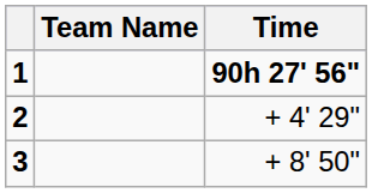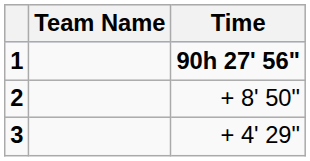 <table class="wikitable">
 <tr style="background:#ccccff;">
 <th></th>
 <th>Team Name</th>
 <th>Time</th>
 </tr>
 <tr>
 <td><strong>1</strong></td>
 <td><strong></strong></td>
 <td align="right"><strong>90h 27' 56"</strong></td>
 </tr>
 <tr>
 <td><strong>2</strong></td>
 <td></td>
-<td align="right">+ 4' 29"</td>
+<td align="right">+ 8' 50"</td>
 </tr>
 <tr>
 <td><strong>3</strong></td>
 <td></td>
-<td align="right">+ 8' 50"</td>
+<td align="right">+ 4' 29"</td>
 </tr>
 </table>
